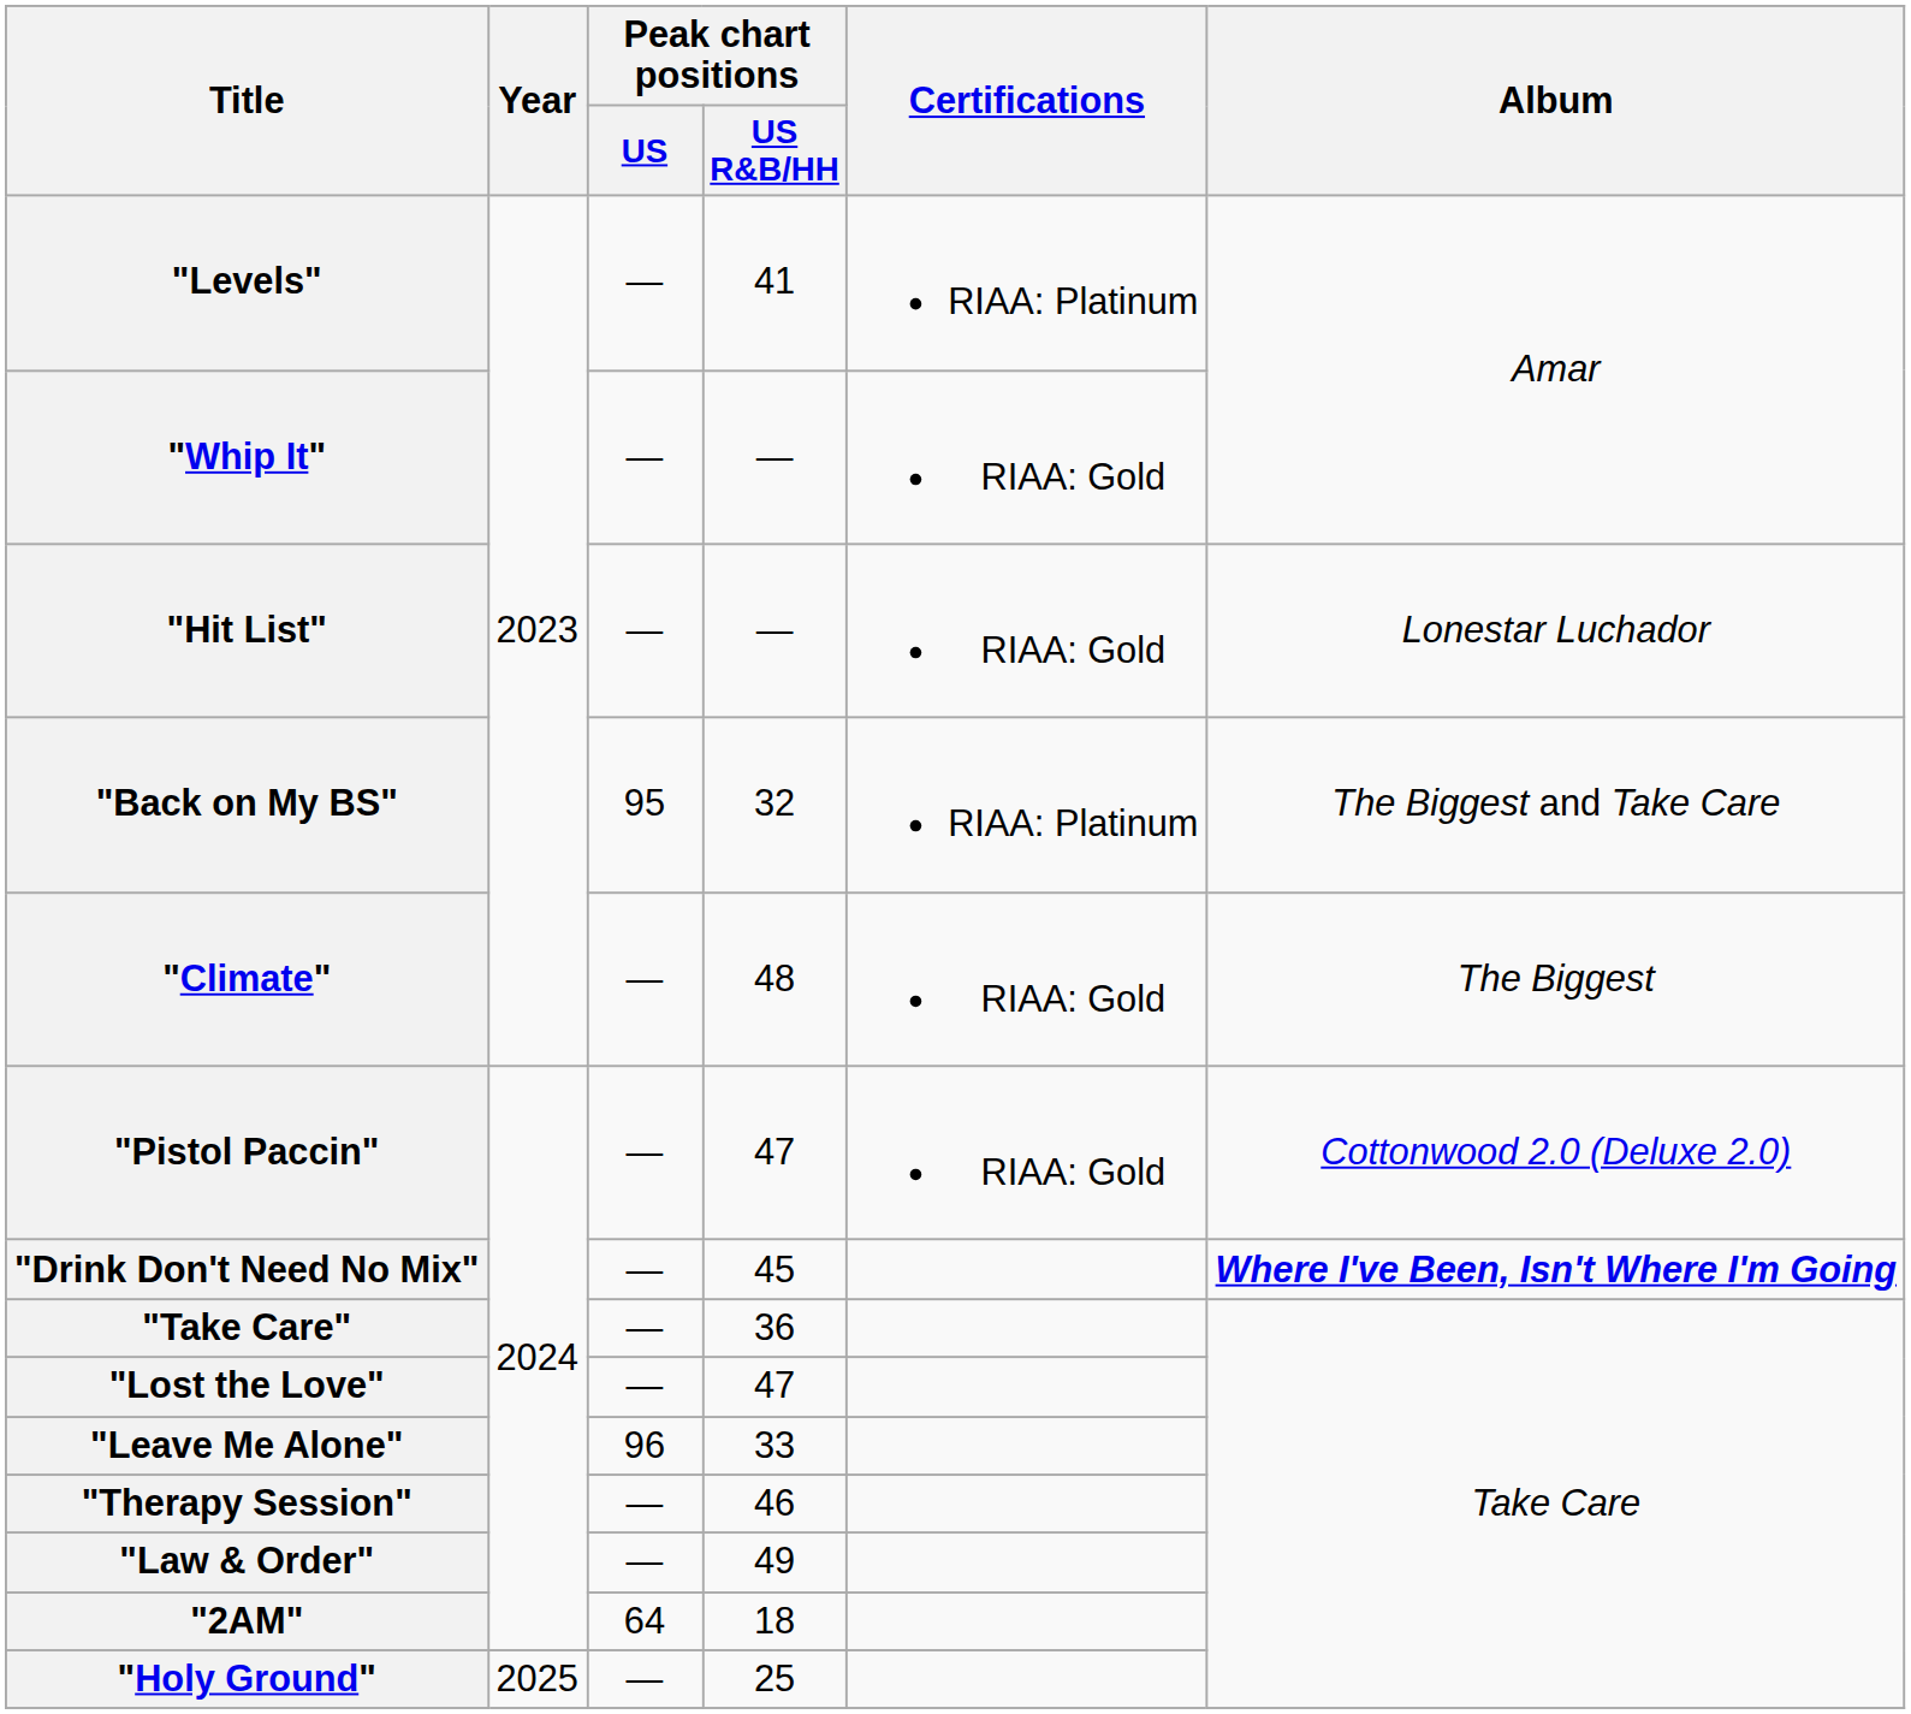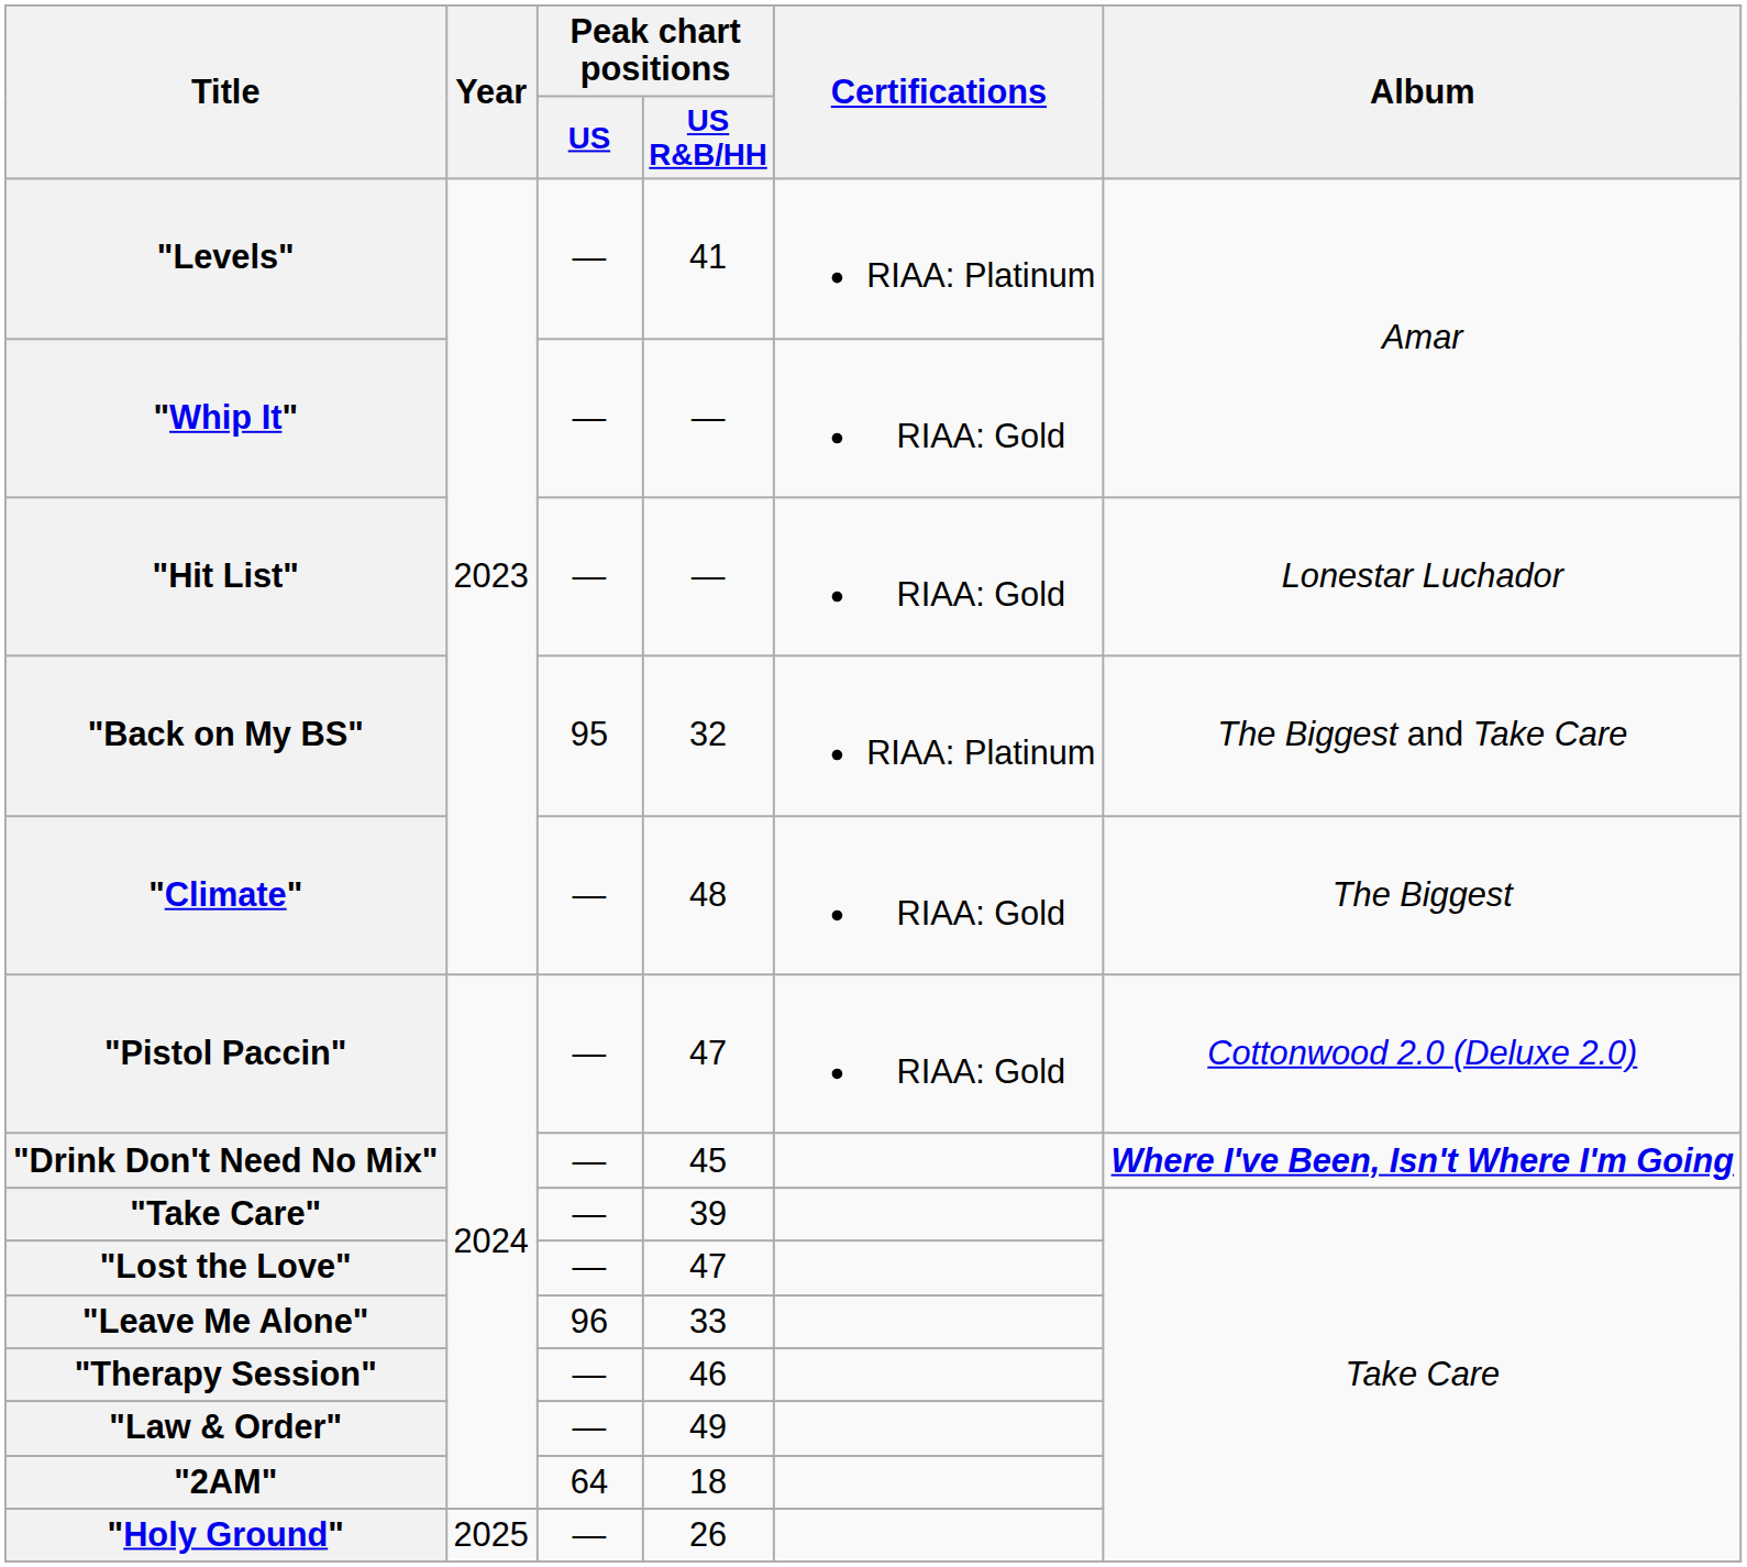 <table class="wikitable plainrowheaders" style="text-align:center;">
 <tr>
 <th scope="col" rowspan="2">Title</th>
 <th scope="col" rowspan="2">Year</th>
 <th scope="col" colspan="2">Peak chart positions</th>
 <th scope="col" rowspan="2"><a href='#'>Certifications</a></th>
 <th rowspan="2" scope="col">Album</th>
 </tr>
 <tr>
 <th scope="col" style="width:3em;font-size:90%;"><a href='#'>US</a><br></th>
 <th scope="col" style="width:3em;font-size:90%;"><a href='#'>US<br>R&B/HH</a><br></th>
 </tr>
 <tr>
 <th scope="row">"Levels"</th>
 <td rowspan="5">2023</td>
 <td>—</td>
 <td>41</td>
 <td><br><ul><li>RIAA: Platinum</li></ul></td>
 <td rowspan="2"><em>Amar</em></td>
 </tr>
 <tr>
 <th scope="row">"<a href='#'>Whip It</a>"</th>
 <td>—</td>
 <td>—</td>
 <td><br><ul><li>RIAA: Gold</li></ul></td>
 </tr>
 <tr>
 <th scope="row">"Hit List"<br></th>
 <td>—</td>
 <td>—</td>
 <td><br><ul><li>RIAA: Gold</li></ul></td>
 <td><em>Lonestar Luchador</em></td>
 </tr>
 <tr>
 <th scope="row">"Back on My BS"</th>
 <td>95</td>
 <td>32</td>
 <td><br><ul><li>RIAA: Platinum</li></ul></td>
 <td><em>The Biggest</em> and <em>Take Care</em></td>
 </tr>
 <tr>
 <th scope="row">"<a href='#'>Climate</a>"<br></th>
 <td>—</td>
 <td>48</td>
 <td><br><ul><li>RIAA: Gold</li></ul></td>
 <td><em>The Biggest</em></td>
 </tr>
 <tr>
 <th scope="row">"Pistol Paccin"<br></th>
 <td rowspan="8">2024</td>
 <td>—</td>
 <td>47</td>
 <td><br><ul><li>RIAA: Gold</li></ul></td>
 <td><em><a href='#'>Cottonwood 2.0 (Deluxe 2.0)</a></em></td>
 </tr>
 <tr>
 <th scope="row">"Drink Don't Need No Mix"<br></th>
 <td>—</td>
 <td>45</td>
 <td></td>
 <td><strong><em><a href='#'>Where I've Been, Isn't Where I'm Going</a></em></strong></td>
 </tr>
 <tr>
 <th scope="row">"Take Care"</th>
 <td>—</td>
-<td>36</td>
+<td>39</td>
 <td></td>
 <td rowspan="7"><em>Take Care</em></td>
 </tr>
 <tr>
 <th scope="row">"Lost the Love"</th>
 <td>—</td>
 <td>47</td>
 <td></td>
 </tr>
 <tr>
 <th scope="row">"Leave Me Alone"</th>
 <td>96</td>
 <td>33</td>
 <td></td>
 </tr>
 <tr>
 <th scope="row">"Therapy Session"</th>
 <td>—</td>
 <td>46</td>
 <td></td>
 </tr>
 <tr>
 <th scope="row">"Law & Order"</th>
 <td>—</td>
 <td>49</td>
 <td></td>
 </tr>
 <tr>
 <th scope="row">"2AM"</th>
 <td>64</td>
 <td>18</td>
 <td></td>
 </tr>
 <tr>
 <th scope="row">"<a href='#'>Holy Ground</a>"<br></th>
 <td>2025</td>
 <td>—</td>
-<td>25</td>
+<td>26</td>
 <td></td>
 </tr>
 </table>
